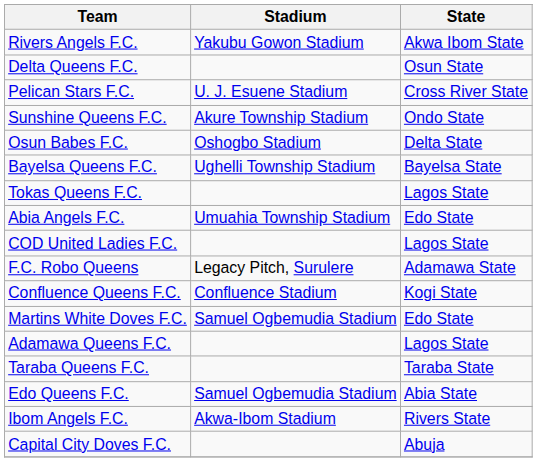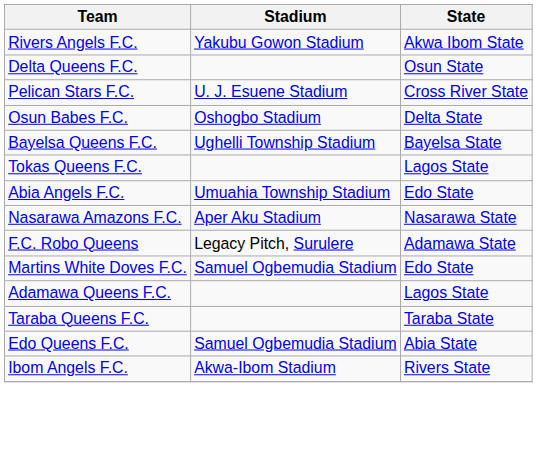 <table class="wikitable sortable">
 <tr>
 </tr>
 <tr>
 <th>Team</th>
 <th>Stadium</th>
 <th>State</th>
 </tr>
 <tr>
 <td><a href='#'>Rivers Angels F.C.</a></td>
 <td><a href='#'>Yakubu Gowon Stadium</a></td>
 <td><a href='#'>Akwa Ibom State</a></td>
 </tr>
 <tr>
 <td><a href='#'>Delta Queens F.C.</a></td>
 <td></td>
 <td><a href='#'>Osun State</a></td>
 </tr>
 <tr>
 <td><a href='#'>Pelican Stars F.C.</a></td>
 <td><a href='#'>U. J. Esuene Stadium</a></td>
 <td><a href='#'>Cross River State</a></td>
 </tr>
 <tr>
-<td><a href='#'>Sunshine Queens F.C.</a></td>
-<td><a href='#'>Akure Township Stadium</a></td>
-<td><a href='#'>Ondo State</a></td>
-</tr>
-<tr>
 <td><a href='#'>Osun Babes F.C.</a></td>
 <td><a href='#'>Oshogbo Stadium</a></td>
 <td><a href='#'>Delta State</a></td>
 </tr>
 <tr>
 <td><a href='#'>Bayelsa Queens F.C.</a></td>
 <td><a href='#'>Ughelli Township Stadium</a></td>
 <td><a href='#'>Bayelsa State</a></td>
 </tr>
 <tr>
 <td><a href='#'>Tokas Queens F.C.</a></td>
 <td></td>
 <td><a href='#'>Lagos State</a></td>
 </tr>
 <tr>
 <td><a href='#'>Abia Angels F.C.</a></td>
 <td><a href='#'>Umuahia Township Stadium</a></td>
 <td><a href='#'>Edo State</a></td>
 </tr>
 <tr>
-<td><a href='#'>COD United Ladies F.C.</a></td>
-<td></td>
-<td><a href='#'>Lagos State</a></td>
+<td><a href='#'>Nasarawa Amazons F.C.</a></td>
+<td><a href='#'>Aper Aku Stadium</a></td>
+<td><a href='#'>Nasarawa State</a></td>
 </tr>
 <tr>
 <td><a href='#'>F.C. Robo Queens</a></td>
 <td>Legacy Pitch, <a href='#'>Surulere</a></td>
 <td><a href='#'>Adamawa State</a></td>
-</tr>
-<tr>
-<td><a href='#'>Confluence Queens F.C.</a></td>
-<td><a href='#'>Confluence Stadium</a></td>
-<td><a href='#'>Kogi State</a></td>
 </tr>
 <tr>
 <td><a href='#'>Martins White Doves F.C.</a></td>
 <td><a href='#'>Samuel Ogbemudia Stadium</a></td>
 <td><a href='#'>Edo State</a></td>
 </tr>
 <tr>
 <td><a href='#'>Adamawa Queens F.C.</a></td>
 <td></td>
 <td><a href='#'>Lagos State</a></td>
 </tr>
 <tr>
 <td><a href='#'>Taraba Queens F.C.</a></td>
 <td></td>
 <td><a href='#'>Taraba State</a></td>
 </tr>
 <tr>
 <td><a href='#'>Edo Queens F.C.</a></td>
 <td><a href='#'>Samuel Ogbemudia Stadium</a></td>
 <td><a href='#'>Abia State</a></td>
 </tr>
 <tr>
 <td><a href='#'>Ibom Angels F.C.</a></td>
 <td><a href='#'>Akwa-Ibom Stadium</a></td>
 <td><a href='#'>Rivers State</a></td>
 </tr>
 <tr>
-<td><a href='#'>Capital City Doves F.C.</a></td>
-<td></td>
-<td><a href='#'>Abuja</a></td>
-</tr>
-<tr>
 </tr>
 </table>
